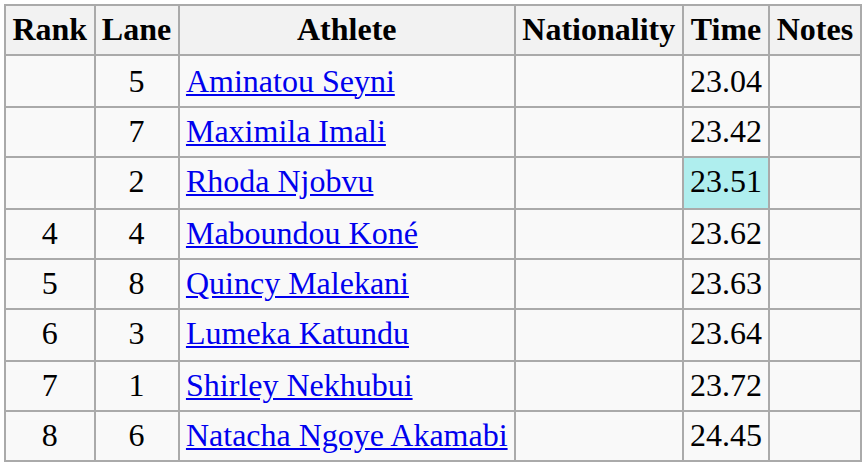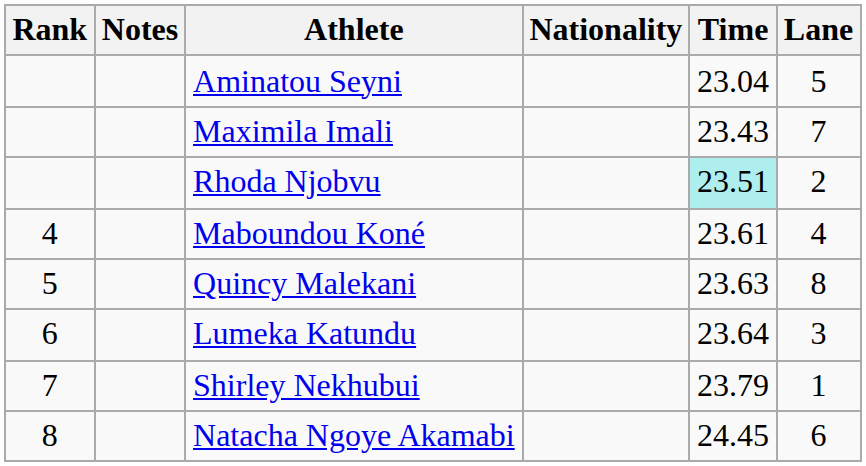 <table class="wikitable sortable" style="text-align:center">
 <tr>
 <th>Rank</th>
-<th>Lane</th>
+<th>Notes</th>
 <th>Athlete</th>
 <th>Nationality</th>
 <th>Time</th>
-<th>Notes</th>
+<th>Lane</th>
 </tr>
 <tr>
 <td></td>
-<td>5</td>
+<td></td>
 <td align="left"><a href='#'>Aminatou Seyni</a></td>
 <td align=left></td>
 <td>23.04</td>
-<td></td>
+<td>5</td>
 </tr>
 <tr>
 <td></td>
-<td>7</td>
+<td></td>
 <td align="left"><a href='#'>Maximila Imali</a></td>
 <td align=left></td>
-<td>23.42</td>
-<td></td>
+<td>23.43</td>
+<td>7</td>
 </tr>
 <tr>
 <td></td>
-<td>2</td>
+<td></td>
 <td align="left"><a href='#'>Rhoda Njobvu</a></td>
 <td align=left></td>
 <td style="background: paleturquoise;">23.51</td>
-<td></td>
+<td>2</td>
 </tr>
 <tr>
 <td>4</td>
-<td>4</td>
+<td></td>
 <td align="left"><a href='#'>Maboundou Koné</a></td>
 <td align=left></td>
-<td>23.62</td>
-<td></td>
+<td>23.61</td>
+<td>4</td>
 </tr>
 <tr>
 <td>5</td>
-<td>8</td>
+<td></td>
 <td align="left"><a href='#'>Quincy Malekani</a></td>
 <td align=left></td>
 <td>23.63</td>
-<td></td>
+<td>8</td>
 </tr>
 <tr>
 <td>6</td>
-<td>3</td>
+<td></td>
 <td align="left"><a href='#'>Lumeka Katundu</a></td>
 <td align=left></td>
 <td>23.64</td>
-<td></td>
+<td>3</td>
 </tr>
 <tr>
 <td>7</td>
-<td>1</td>
+<td></td>
 <td align="left"><a href='#'>Shirley Nekhubui</a></td>
 <td align=left></td>
-<td>23.72</td>
-<td></td>
+<td>23.79</td>
+<td>1</td>
 </tr>
 <tr>
 <td>8</td>
-<td>6</td>
+<td></td>
 <td align="left"><a href='#'>Natacha Ngoye Akamabi</a></td>
 <td align=left></td>
 <td>24.45</td>
-<td></td>
+<td>6</td>
 </tr>
 </table>
